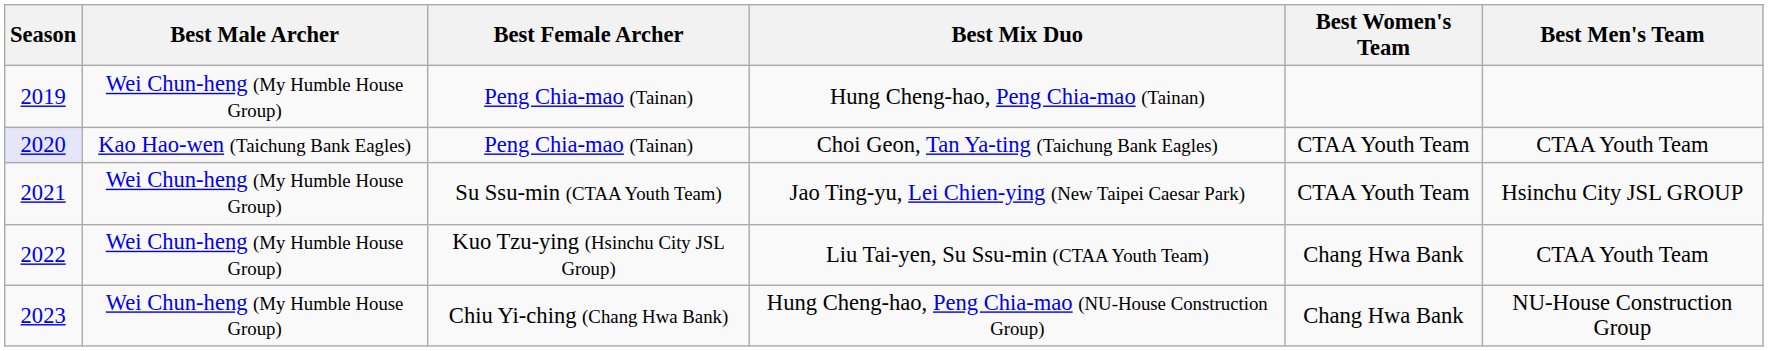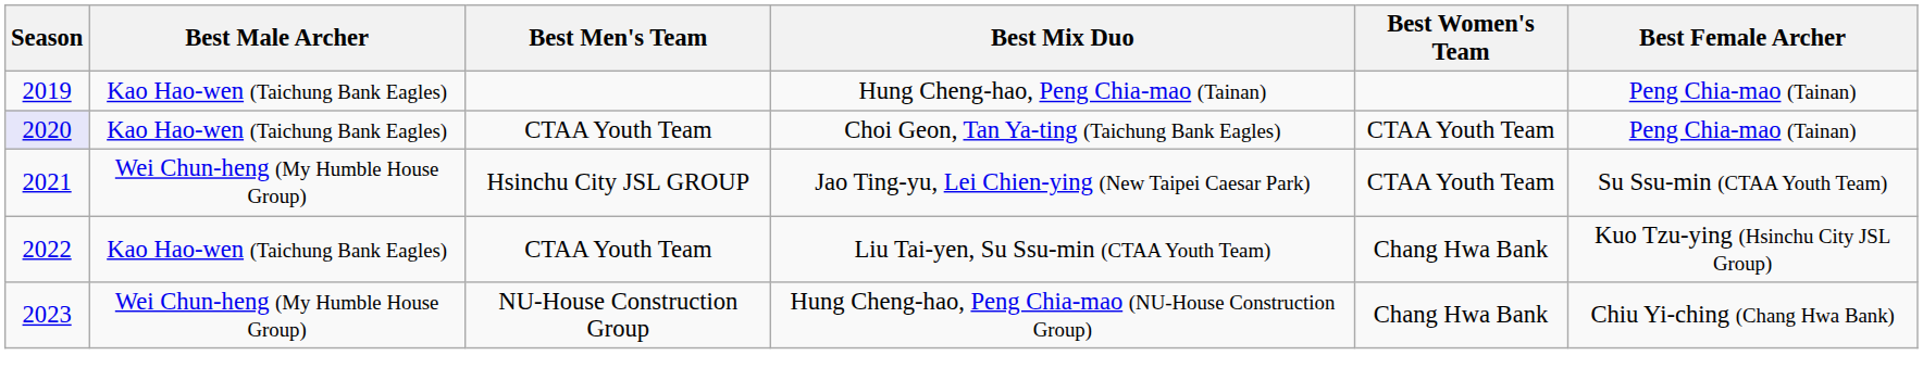 <table class="wikitable">
 <tr>
 <th>Season</th>
 <th>Best Male Archer</th>
-<th>Best Female Archer</th>
+<th>Best Men's Team</th>
 <th>Best Mix Duo</th>
 <th>Best Women's Team</th>
-<th>Best Men's Team</th>
+<th>Best Female Archer</th>
 </tr>
 <tr align="center">
 <td><a href='#'>2019</a></td>
-<td><a href='#'>Wei Chun-heng</a> <small>(My Humble House Group)</small></td>
-<td><a href='#'>Peng Chia-mao</a> <small>(Tainan)</small></td>
+<td><a href='#'>Kao Hao-wen</a> <small>(Taichung Bank Eagles)</small></td>
+<td></td>
 <td>Hung Cheng-hao, <a href='#'>Peng Chia-mao</a> <small>(Tainan)</small></td>
 <td></td>
-<td></td>
+<td><a href='#'>Peng Chia-mao</a> <small>(Tainan)</small></td>
 </tr>
 <tr align="center">
 <td style="background: lavender;"><a href='#'>2020</a></td>
 <td><a href='#'>Kao Hao-wen</a> <small>(Taichung Bank Eagles)</small></td>
-<td><a href='#'>Peng Chia-mao</a> <small>(Tainan)</small></td>
+<td>CTAA Youth Team</td>
 <td>Choi Geon, <a href='#'>Tan Ya-ting</a> <small>(Taichung Bank Eagles)</small></td>
 <td>CTAA Youth Team</td>
-<td>CTAA Youth Team</td>
+<td><a href='#'>Peng Chia-mao</a> <small>(Tainan)</small></td>
 </tr>
 <tr align="center">
 <td><a href='#'>2021</a></td>
 <td><a href='#'>Wei Chun-heng</a> <small>(My Humble House Group)</small></td>
-<td>Su Ssu-min <small>(CTAA Youth Team)</small></td>
+<td>Hsinchu City JSL GROUP</td>
 <td>Jao Ting-yu, <a href='#'>Lei Chien-ying</a> <small>(New Taipei Caesar Park)</small></td>
 <td>CTAA Youth Team</td>
-<td>Hsinchu City JSL GROUP</td>
+<td>Su Ssu-min <small>(CTAA Youth Team)</small></td>
 </tr>
 <tr align="center">
 <td><a href='#'>2022</a></td>
-<td><a href='#'>Wei Chun-heng</a> <small>(My Humble House Group)</small></td>
-<td>Kuo Tzu-ying <small>(Hsinchu City JSL Group)</small></td>
+<td><a href='#'>Kao Hao-wen</a> <small>(Taichung Bank Eagles)</small></td>
+<td>CTAA Youth Team</td>
 <td>Liu Tai-yen, Su Ssu-min <small>(CTAA Youth Team)</small></td>
 <td>Chang Hwa Bank</td>
-<td>CTAA Youth Team</td>
+<td>Kuo Tzu-ying <small>(Hsinchu City JSL Group)</small></td>
 </tr>
 <tr align="center">
 <td><a href='#'>2023</a></td>
 <td><a href='#'>Wei Chun-heng</a> <small>(My Humble House Group)</small></td>
-<td>Chiu Yi-ching <small>(Chang Hwa Bank)</small></td>
+<td>NU-House Construction Group</td>
 <td>Hung Cheng-hao, <a href='#'>Peng Chia-mao</a> <small>(NU-House Construction Group)</small></td>
 <td>Chang Hwa Bank</td>
-<td>NU-House Construction Group</td>
+<td>Chiu Yi-ching <small>(Chang Hwa Bank)</small></td>
 </tr>
 </table>
